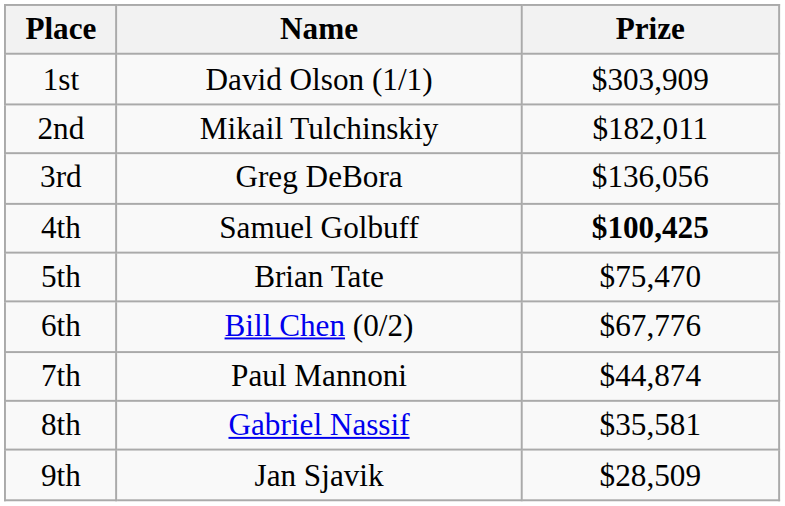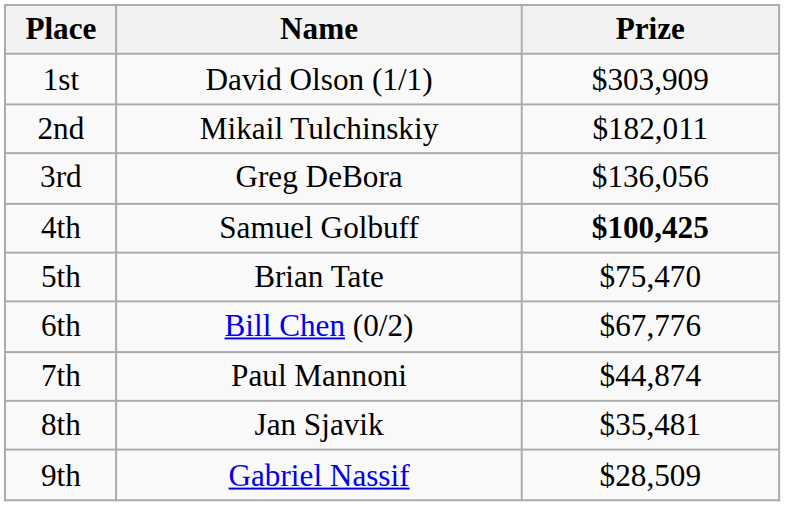 <table class="wikitable">
 <tr>
 <th width="50">Place</th>
 <th width="200">Name</th>
 <th width="125">Prize</th>
 </tr>
 <tr>
 <td align = "center">1st</td>
 <td align = "center">David Olson (1/1)</td>
 <td align = "center">$303,909</td>
 </tr>
 <tr>
 <td align = "center">2nd</td>
 <td align = "center">Mikail Tulchinskiy</td>
 <td align = "center">$182,011</td>
 </tr>
 <tr>
 <td align = "center">3rd</td>
 <td align = "center">Greg DeBora</td>
 <td align = "center">$136,056</td>
 </tr>
 <tr>
 <td align = "center">4th</td>
 <td align = "center">Samuel Golbuff</td>
 <td align = "center"><strong>$100,425</strong></td>
 </tr>
 <tr>
 <td align = "center">5th</td>
 <td align = "center">Brian Tate</td>
 <td align = "center">$75,470</td>
 </tr>
 <tr>
 <td align = "center">6th</td>
 <td align = "center"><a href='#'>Bill Chen</a> (0/2)</td>
 <td align = "center">$67,776</td>
 </tr>
 <tr>
 <td align = "center">7th</td>
 <td align = "center">Paul Mannoni</td>
 <td align = "center">$44,874</td>
 </tr>
 <tr>
 <td align = "center">8th</td>
-<td align = "center"><a href='#'>Gabriel Nassif</a></td>
-<td align = "center">$35,581</td>
+<td align = "center">Jan Sjavik</td>
+<td align = "center">$35,481</td>
 </tr>
 <tr>
 <td align = "center">9th</td>
-<td align = "center">Jan Sjavik</td>
+<td align = "center"><a href='#'>Gabriel Nassif</a></td>
 <td align = "center">$28,509</td>
 </tr>
 </table>
